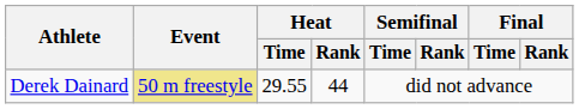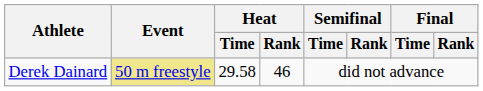 <table class=wikitable style="font-size:90%">
 <tr>
 <th rowspan=2>Athlete</th>
 <th rowspan=2>Event</th>
 <th colspan="2">Heat</th>
 <th colspan="2">Semifinal</th>
 <th colspan="2">Final</th>
 </tr>
 <tr style="font-size:95%">
 <th>Time</th>
 <th>Rank</th>
 <th>Time</th>
 <th>Rank</th>
 <th>Time</th>
 <th>Rank</th>
 </tr>
 <tr align=center>
 <td align=left><a href='#'>Derek Dainard</a></td>
 <td align=left style="background: khaki;"><a href='#'>50 m freestyle</a></td>
-<td>29.55</td>
-<td>44</td>
+<td>29.58</td>
+<td>46</td>
 <td colspan=4>did not advance</td>
 </tr>
 </table>
